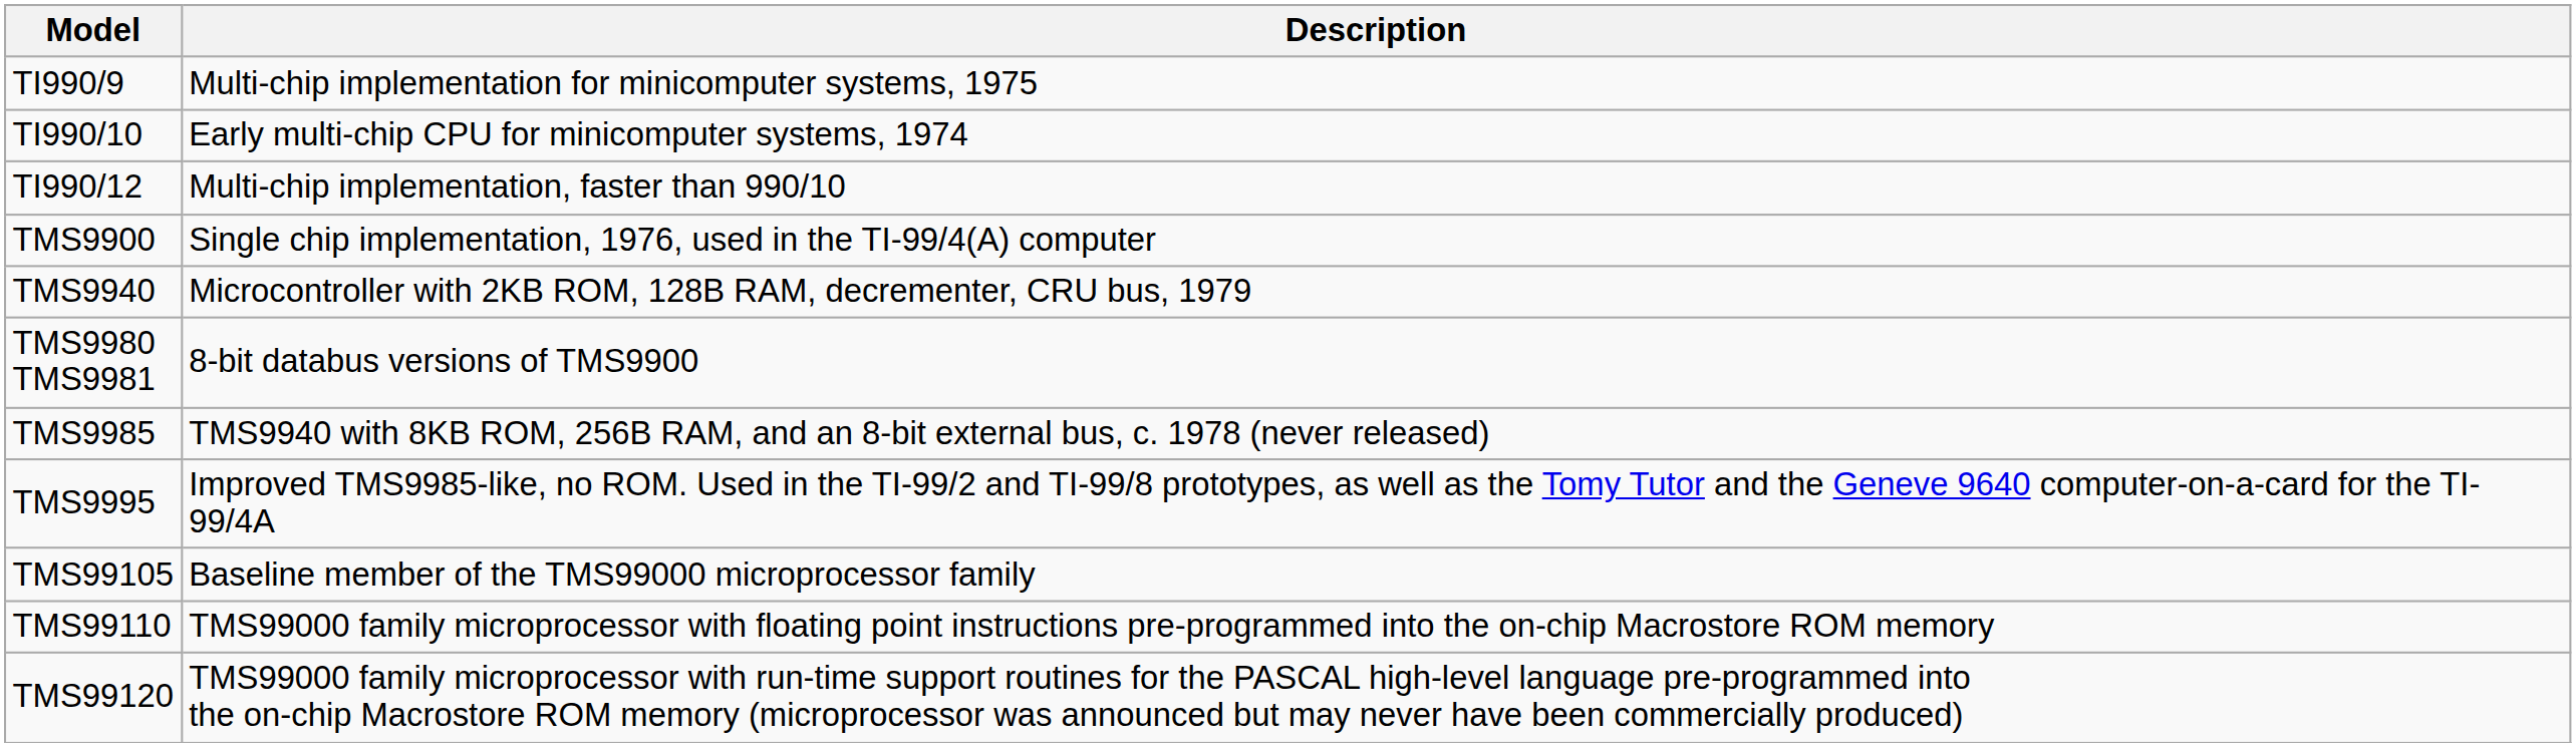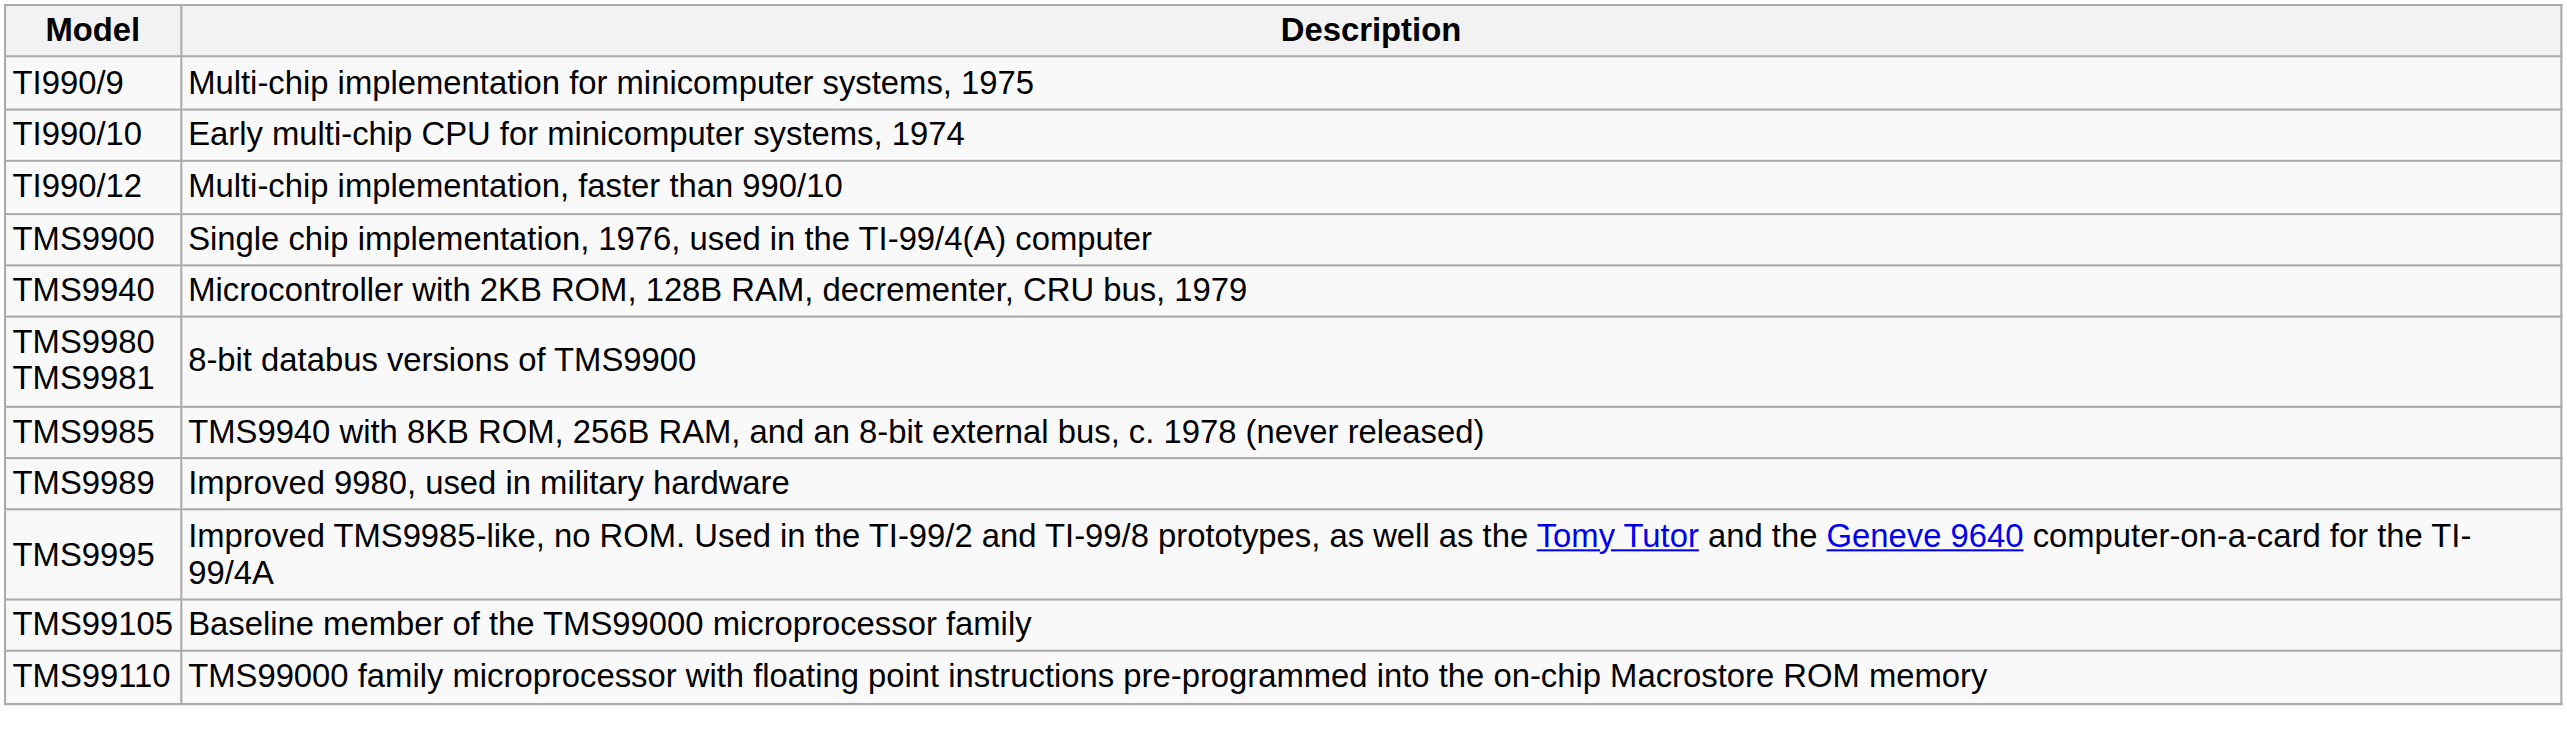 <table class="wikitable">
 <tr>
 <th>Model</th>
 <th>Description</th>
 </tr>
 <tr>
 <td>TI990/9</td>
 <td>Multi-chip implementation for minicomputer systems, 1975</td>
 </tr>
 <tr>
 <td>TI990/10</td>
 <td>Early multi-chip CPU for minicomputer systems, 1974</td>
 </tr>
 <tr>
 <td>TI990/12</td>
 <td>Multi-chip implementation, faster than 990/10</td>
 </tr>
 <tr>
 <td>TMS9900</td>
 <td>Single chip implementation, 1976, used in the TI-99/4(A) computer</td>
 </tr>
 <tr>
 <td>TMS9940</td>
 <td>Microcontroller with 2KB ROM, 128B RAM, decrementer, CRU bus, 1979</td>
 </tr>
 <tr>
 <td>TMS9980<br>TMS9981</td>
 <td>8-bit databus versions of TMS9900</td>
 </tr>
 <tr>
 <td>TMS9985</td>
 <td>TMS9940 with 8KB ROM, 256B RAM, and an 8-bit external bus, c. 1978 (never released)</td>
 </tr>
 <tr>
+<td>TMS9989</td>
+<td>Improved 9980, used in military hardware</td>
+</tr>
+<tr>
 <td>TMS9995</td>
 <td>Improved TMS9985-like, no ROM. Used in the TI-99/2 and TI-99/8 prototypes, as well as the <a href='#'>Tomy Tutor</a> and the <a href='#'>Geneve 9640</a> computer-on-a-card for the TI-99/4A</td>
 </tr>
 <tr>
 <td>TMS99105</td>
 <td>Baseline member of the TMS99000 microprocessor family</td>
 </tr>
 <tr>
 <td>TMS99110</td>
 <td>TMS99000 family microprocessor with floating point instructions pre-programmed into the on-chip Macrostore ROM memory</td>
 </tr>
 <tr>
-<td>TMS99120</td>
-<td>TMS99000 family microprocessor with run-time support routines for the PASCAL high-level language pre-programmed into<br>the on-chip Macrostore ROM memory (microprocessor was announced but may never have been commercially produced)</td>
-</tr>
-<tr>
 </tr>
 </table>
